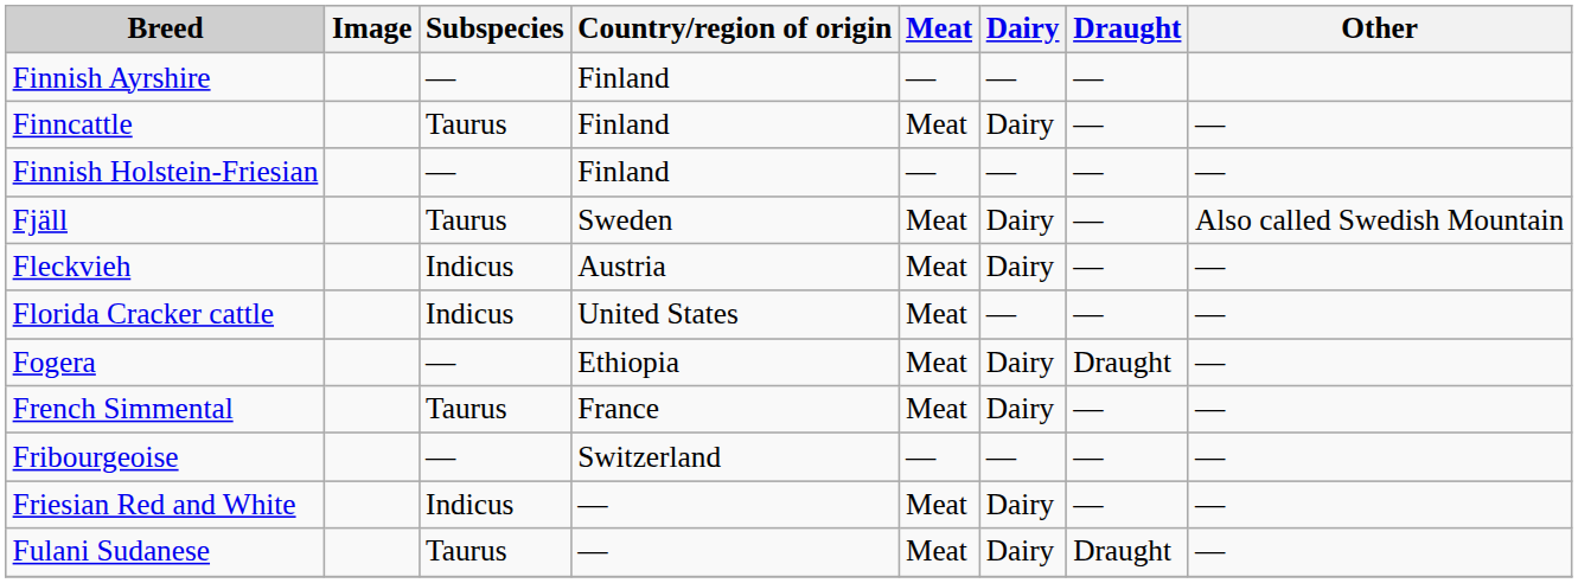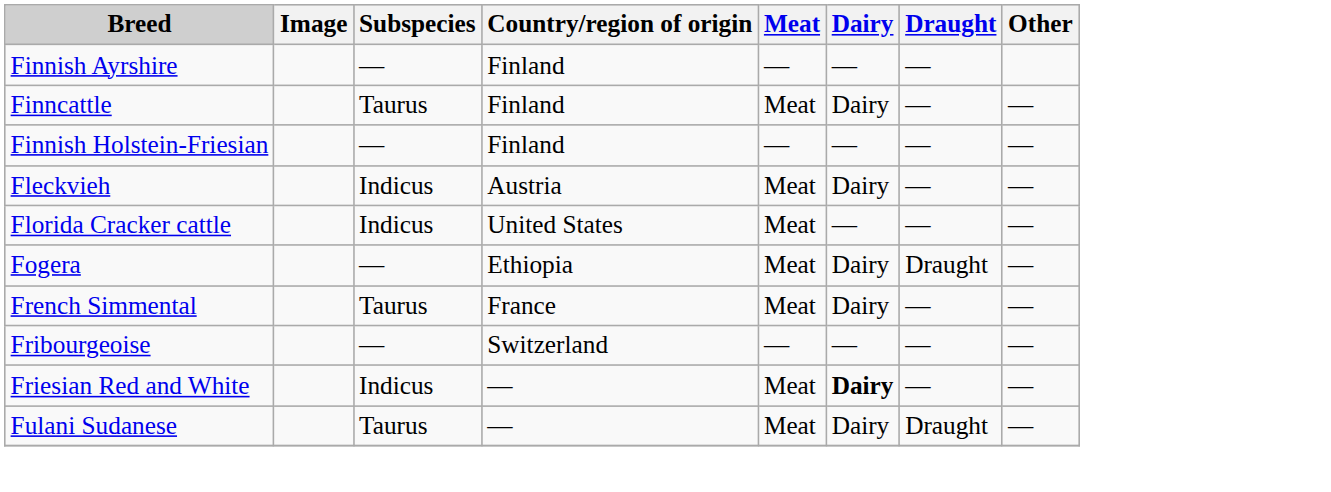 <table class="wikitable sortable">
 <tr>
 <th style="background-color:#cfcfcf;">Breed</th>
 <th>Image</th>
 <th>Subspecies</th>
 <th>Country/region of origin</th>
 <th><a href='#'>Meat</a></th>
 <th><a href='#'>Dairy</a></th>
 <th><a href='#'>Draught</a></th>
 <th>Other</th>
 </tr>
 <tr>
 <td><a href='#'>Finnish Ayrshire</a></td>
 <td></td>
 <td>—</td>
 <td>Finland</td>
 <td>—</td>
 <td>—</td>
 <td>—</td>
 <td></td>
 </tr>
 <tr>
 <td><a href='#'>Finncattle</a></td>
 <td></td>
 <td>Taurus</td>
 <td>Finland</td>
 <td>Meat</td>
 <td>Dairy</td>
 <td>—</td>
 <td>—</td>
 </tr>
 <tr>
 <td><a href='#'>Finnish Holstein-Friesian</a></td>
 <td></td>
 <td>—</td>
 <td>Finland</td>
 <td>—</td>
 <td>—</td>
 <td>—</td>
 <td>—</td>
-</tr>
-<tr>
-<td><a href='#'>Fjäll</a></td>
-<td></td>
-<td>Taurus</td>
-<td>Sweden</td>
-<td>Meat</td>
-<td>Dairy</td>
-<td>—</td>
-<td>Also called Swedish Mountain</td>
 </tr>
 <tr>
 <td><a href='#'>Fleckvieh</a></td>
 <td></td>
 <td>Indicus</td>
 <td>Austria</td>
 <td>Meat</td>
 <td>Dairy</td>
 <td>—</td>
 <td>—</td>
 </tr>
 <tr>
 <td><a href='#'>Florida Cracker cattle</a></td>
 <td></td>
 <td>Indicus</td>
 <td>United States</td>
 <td>Meat</td>
 <td>—</td>
 <td>—</td>
 <td>—</td>
 </tr>
 <tr>
 <td><a href='#'>Fogera</a></td>
 <td></td>
 <td>—</td>
 <td>Ethiopia</td>
 <td>Meat</td>
 <td>Dairy</td>
 <td>Draught</td>
 <td>—</td>
 </tr>
 <tr>
 <td><a href='#'>French Simmental</a></td>
 <td></td>
 <td>Taurus</td>
 <td>France</td>
 <td>Meat</td>
 <td>Dairy</td>
 <td>—</td>
 <td>—</td>
 </tr>
 <tr>
 <td><a href='#'>Fribourgeoise</a></td>
 <td></td>
 <td>—</td>
 <td>Switzerland</td>
 <td>—</td>
 <td>—</td>
 <td>—</td>
 <td>—</td>
 </tr>
 <tr>
 <td><a href='#'>Friesian Red and White</a></td>
 <td></td>
 <td>Indicus</td>
 <td>—</td>
 <td>Meat</td>
-<td>Dairy</td>
+<td><strong>Dairy</strong></td>
 <td>—</td>
 <td>—</td>
 </tr>
 <tr>
 <td><a href='#'>Fulani Sudanese</a></td>
 <td></td>
 <td>Taurus</td>
 <td>—</td>
 <td>Meat</td>
 <td>Dairy</td>
 <td>Draught</td>
 <td>—</td>
 </tr>
 <tr class="sortbottom">
 </tr>
 </table>
